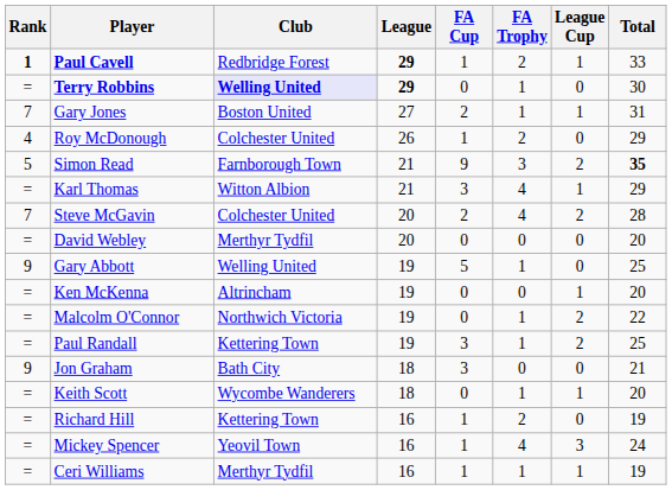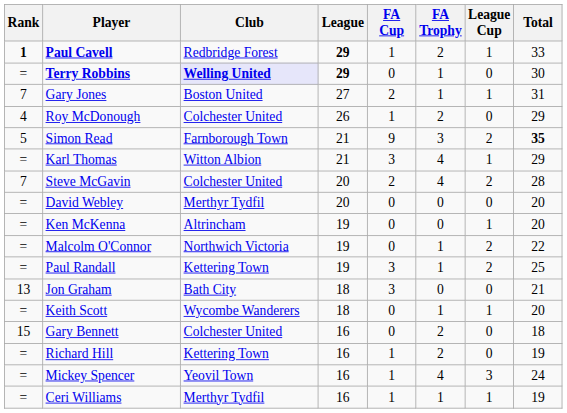 <table class="wikitable" style="text-align: center;">
 <tr>
 <th width=20>Rank</th>
 <th width=155>Player</th>
 <th width=155>Club</th>
 <th width=50>League</th>
 <th width=50><a href='#'>FA Cup</a></th>
 <th width=50><a href='#'>FA Trophy</a></th>
 <th width=50>League Cup</th>
 <th width=50>Total</th>
 </tr>
 <tr>
 <td><strong>1</strong></td>
 <td align=left><strong> <a href='#'>Paul Cavell</a> </strong></td>
 <td align=left><a href='#'>Redbridge Forest</a></td>
 <td><strong>29</strong></td>
 <td>1</td>
 <td>2</td>
 <td>1</td>
 <td>33</td>
 </tr>
 <tr>
 <td>=</td>
 <td align=left><strong> <a href='#'>Terry Robbins</a> </strong></td>
 <td align=left style="background: lavender;"><strong> <a href='#'>Welling United</a> </strong></td>
 <td><strong>29</strong></td>
 <td>0</td>
 <td>1</td>
 <td>0</td>
 <td>30</td>
 </tr>
 <tr>
 <td>7</td>
 <td align=left><a href='#'>Gary Jones</a></td>
 <td align=left><a href='#'>Boston United</a></td>
 <td>27</td>
 <td>2</td>
 <td>1</td>
 <td>1</td>
 <td>31</td>
 </tr>
 <tr>
 <td>4</td>
 <td align=left><a href='#'>Roy McDonough</a></td>
 <td align=left><a href='#'>Colchester United</a></td>
 <td>26</td>
 <td>1</td>
 <td>2</td>
 <td>0</td>
 <td>29</td>
 </tr>
 <tr>
 <td>5</td>
 <td align=left><a href='#'>Simon Read</a></td>
 <td align=left><a href='#'>Farnborough Town</a></td>
 <td>21</td>
 <td>9</td>
 <td>3</td>
 <td>2</td>
 <td><strong>35</strong></td>
 </tr>
 <tr>
 <td>=</td>
 <td align=left><a href='#'>Karl Thomas</a></td>
 <td align=left><a href='#'>Witton Albion</a></td>
 <td>21</td>
 <td>3</td>
 <td>4</td>
 <td>1</td>
 <td>29</td>
 </tr>
 <tr>
 <td>7</td>
 <td align=left><a href='#'>Steve McGavin</a></td>
 <td align=left><a href='#'>Colchester United</a></td>
 <td>20</td>
 <td>2</td>
 <td>4</td>
 <td>2</td>
 <td>28</td>
 </tr>
 <tr>
 <td>=</td>
 <td align=left><a href='#'>David Webley</a></td>
 <td align=left><a href='#'>Merthyr Tydfil</a></td>
 <td>20</td>
 <td>0</td>
 <td>0</td>
 <td>0</td>
 <td>20</td>
 </tr>
 <tr>
-<td>9</td>
-<td align=left><a href='#'>Gary Abbott</a></td>
-<td align=left><a href='#'>Welling United</a></td>
-<td>19</td>
-<td>5</td>
-<td>1</td>
-<td>0</td>
-<td>25</td>
-</tr>
-<tr>
 <td>=</td>
 <td align=left><a href='#'>Ken McKenna</a></td>
 <td align=left><a href='#'>Altrincham</a></td>
 <td>19</td>
 <td>0</td>
 <td>0</td>
 <td>1</td>
 <td>20</td>
 </tr>
 <tr>
 <td>=</td>
 <td align=left><a href='#'>Malcolm O'Connor</a></td>
 <td align=left><a href='#'>Northwich Victoria</a></td>
 <td>19</td>
 <td>0</td>
 <td>1</td>
 <td>2</td>
 <td>22</td>
 </tr>
 <tr>
 <td>=</td>
 <td align=left><a href='#'>Paul Randall</a></td>
 <td align=left><a href='#'>Kettering Town</a></td>
 <td>19</td>
 <td>3</td>
 <td>1</td>
 <td>2</td>
 <td>25</td>
 </tr>
 <tr>
-<td>9</td>
+<td>13</td>
 <td align=left><a href='#'>Jon Graham</a></td>
 <td align=left><a href='#'>Bath City</a></td>
 <td>18</td>
 <td>3</td>
 <td>0</td>
 <td>0</td>
 <td>21</td>
 </tr>
 <tr>
 <td>=</td>
 <td align=left><a href='#'>Keith Scott</a></td>
 <td align=left><a href='#'>Wycombe Wanderers</a></td>
 <td>18</td>
 <td>0</td>
 <td>1</td>
 <td>1</td>
 <td>20</td>
+</tr>
+<tr>
+<td>15</td>
+<td align=left><a href='#'>Gary Bennett</a></td>
+<td align=left><a href='#'>Colchester United</a></td>
+<td>16</td>
+<td>0</td>
+<td>2</td>
+<td>0</td>
+<td>18</td>
 </tr>
 <tr>
 <td>=</td>
 <td align=left><a href='#'>Richard Hill</a></td>
 <td align=left><a href='#'>Kettering Town</a></td>
 <td>16</td>
 <td>1</td>
 <td>2</td>
 <td>0</td>
 <td>19</td>
 </tr>
 <tr>
 <td>=</td>
 <td align=left><a href='#'>Mickey Spencer</a></td>
 <td align=left><a href='#'>Yeovil Town</a></td>
 <td>16</td>
 <td>1</td>
 <td>4</td>
 <td>3</td>
 <td>24</td>
 </tr>
 <tr>
 <td>=</td>
 <td align=left><a href='#'>Ceri Williams</a></td>
 <td align=left><a href='#'>Merthyr Tydfil</a></td>
 <td>16</td>
 <td>1</td>
 <td>1</td>
 <td>1</td>
 <td>19</td>
 </tr>
 </table>
